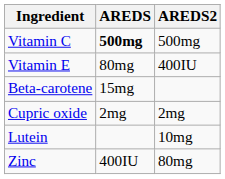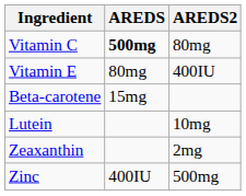 <table class="wikitable floatright">
 <tr>
 <th>Ingredient</th>
 <th>AREDS</th>
 <th>AREDS2</th>
 </tr>
 <tr>
 <td><a href='#'>Vitamin C</a></td>
 <td><strong>500mg</strong></td>
-<td>500mg</td>
+<td>80mg</td>
 </tr>
 <tr>
 <td><a href='#'>Vitamin E</a></td>
 <td>80mg</td>
 <td>400IU</td>
 </tr>
 <tr>
 <td><a href='#'>Beta-carotene</a></td>
 <td>15mg</td>
 <td></td>
 </tr>
 <tr>
-<td><a href='#'>Cupric oxide</a></td>
-<td>2mg</td>
-<td>2mg</td>
-</tr>
-<tr>
 <td><a href='#'>Lutein</a></td>
 <td></td>
 <td>10mg</td>
 </tr>
 <tr>
+<td><a href='#'>Zeaxanthin</a></td>
+<td></td>
+<td>2mg</td>
+</tr>
+<tr>
 <td><a href='#'>Zinc</a></td>
 <td>400IU</td>
-<td>80mg</td>
+<td>500mg</td>
 </tr>
 </table>
